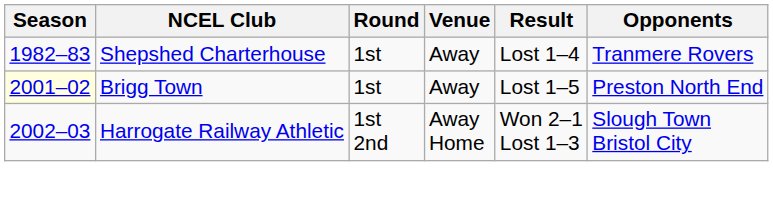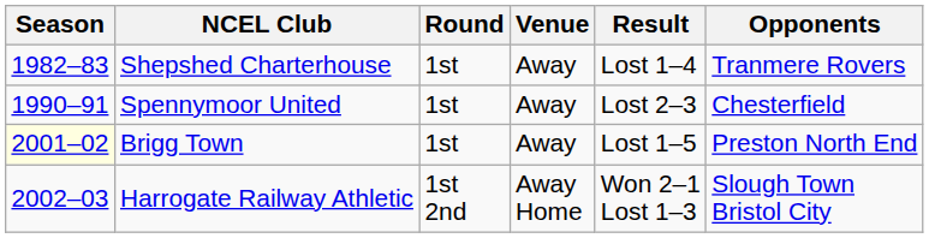 <table class=wikitable>
 <tr>
 <th>Season</th>
 <th>NCEL Club</th>
 <th>Round</th>
 <th>Venue</th>
 <th>Result</th>
 <th>Opponents</th>
 </tr>
 <tr>
 <td><a href='#'>1982–83</a></td>
 <td><a href='#'>Shepshed Charterhouse</a></td>
 <td>1st</td>
 <td>Away</td>
 <td>Lost 1–4</td>
 <td><a href='#'>Tranmere Rovers</a></td>
 </tr>
 <tr>
+<td><a href='#'>1990–91</a></td>
+<td><a href='#'>Spennymoor United</a></td>
+<td>1st</td>
+<td>Away</td>
+<td>Lost 2–3</td>
+<td><a href='#'>Chesterfield</a></td>
+</tr>
+<tr>
 <td style="background: lightyellow;"><a href='#'>2001–02</a></td>
 <td><a href='#'>Brigg Town</a></td>
 <td>1st</td>
 <td>Away</td>
 <td>Lost 1–5</td>
 <td><a href='#'>Preston North End</a></td>
 </tr>
 <tr>
 <td><a href='#'>2002–03</a></td>
 <td><a href='#'>Harrogate Railway Athletic</a></td>
 <td>1st<br>2nd</td>
 <td>Away<br>Home</td>
 <td>Won 2–1<br>Lost 1–3</td>
 <td><a href='#'>Slough Town</a><br><a href='#'>Bristol City</a></td>
 </tr>
 </table>
